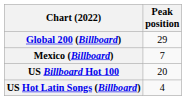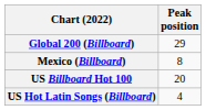 <table class="wikitable sortable plainrowheaders" style="text-align:center">
 <tr>
 <th scope="col">Chart (2022)</th>
 <th scope="col">Peak<br>position</th>
 </tr>
 <tr>
 <th scope="row"><a href='#'>Global 200</a> (<em><a href='#'>Billboard</a></em>)</th>
 <td>29</td>
 </tr>
 <tr>
 <th scope="row">Mexico (<em><a href='#'>Billboard</a></em>)</th>
-<td>7</td>
+<td>8</td>
 </tr>
 <tr>
 <th scope="row">US <a href='#'><em>Billboard</em> Hot 100</a></th>
 <td>20</td>
 </tr>
 <tr>
 <th scope="row">US <a href='#'>Hot Latin Songs</a> (<em><a href='#'>Billboard</a></em>)</th>
 <td>4</td>
 </tr>
 </table>
